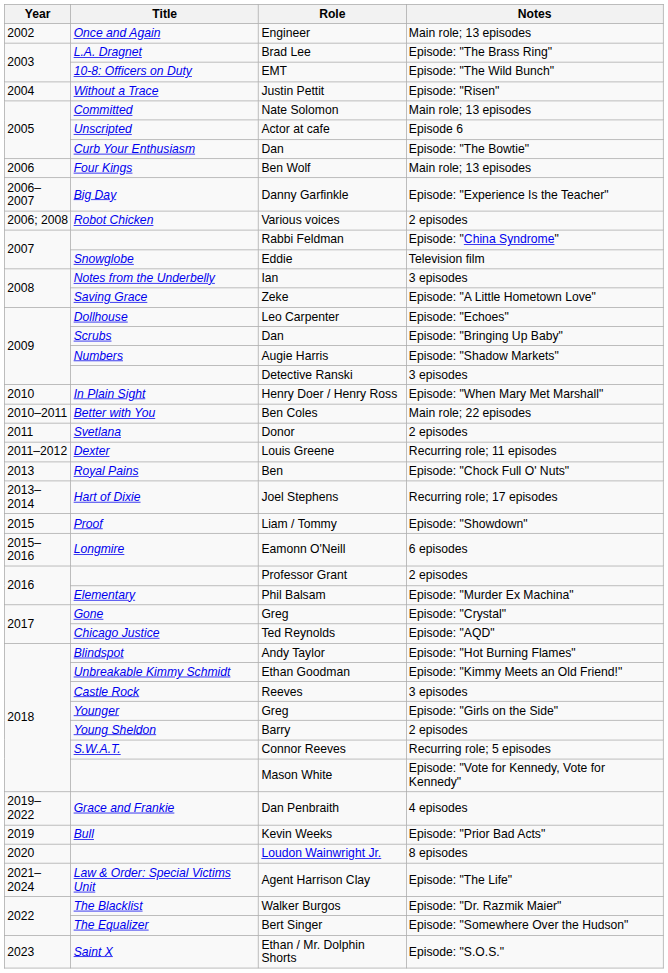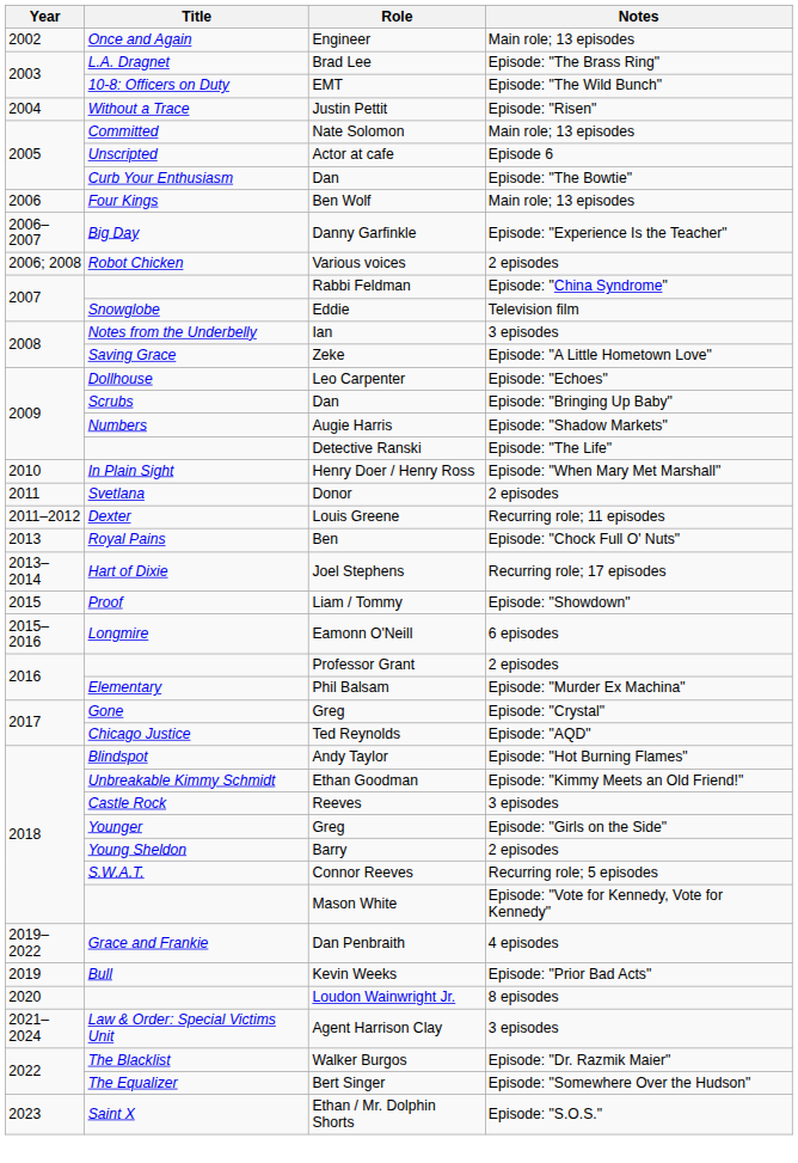 <table class="wikitable sortable">
 <tr>
 <th>Year</th>
 <th>Title</th>
 <th>Role</th>
 <th class="unsortable">Notes</th>
 </tr>
 <tr>
 <td>2002</td>
 <td><em><a href='#'>Once and Again</a></em></td>
 <td>Engineer</td>
 <td>Main role; 13 episodes</td>
 </tr>
 <tr>
 <td rowspan="2">2003</td>
 <td><em><a href='#'>L.A. Dragnet</a></em></td>
 <td>Brad Lee</td>
 <td>Episode: "The Brass Ring"</td>
 </tr>
 <tr>
 <td><em><a href='#'>10-8: Officers on Duty</a></em></td>
 <td>EMT</td>
 <td>Episode: "The Wild Bunch"</td>
 </tr>
 <tr>
 <td>2004</td>
 <td><em><a href='#'>Without a Trace</a></em></td>
 <td>Justin Pettit</td>
 <td>Episode: "Risen"</td>
 </tr>
 <tr>
 <td rowspan="3">2005</td>
 <td><em><a href='#'>Committed</a></em></td>
 <td>Nate Solomon</td>
 <td>Main role; 13 episodes</td>
 </tr>
 <tr>
 <td><em><a href='#'>Unscripted</a></em></td>
 <td>Actor at cafe</td>
 <td>Episode 6</td>
 </tr>
 <tr>
 <td><em><a href='#'>Curb Your Enthusiasm</a></em></td>
 <td>Dan</td>
 <td>Episode: "The Bowtie"</td>
 </tr>
 <tr>
 <td>2006</td>
 <td><em><a href='#'>Four Kings</a></em></td>
 <td>Ben Wolf</td>
 <td>Main role; 13 episodes</td>
 </tr>
 <tr>
 <td>2006–2007</td>
 <td><em><a href='#'>Big Day</a></em></td>
 <td>Danny Garfinkle</td>
 <td>Episode: "Experience Is the Teacher"</td>
 </tr>
 <tr>
 <td>2006; 2008</td>
 <td><em><a href='#'>Robot Chicken</a></em></td>
 <td>Various voices</td>
 <td>2 episodes</td>
 </tr>
 <tr>
 <td rowspan="2">2007</td>
 <td><em></em></td>
 <td>Rabbi Feldman</td>
 <td>Episode: "<a href='#'>China Syndrome</a>"</td>
 </tr>
 <tr>
 <td><em><a href='#'>Snowglobe</a></em></td>
 <td>Eddie</td>
 <td>Television film</td>
 </tr>
 <tr>
 <td rowspan="2">2008</td>
 <td><em><a href='#'>Notes from the Underbelly</a></em></td>
 <td>Ian</td>
 <td>3 episodes</td>
 </tr>
 <tr>
 <td><em><a href='#'>Saving Grace</a></em></td>
 <td>Zeke</td>
 <td>Episode: "A Little Hometown Love"</td>
 </tr>
 <tr>
 <td rowspan="4">2009</td>
 <td><em><a href='#'>Dollhouse</a></em></td>
 <td>Leo Carpenter</td>
 <td>Episode: "Echoes"</td>
 </tr>
 <tr>
 <td><em><a href='#'>Scrubs</a></em></td>
 <td>Dan</td>
 <td>Episode: "Bringing Up Baby"</td>
 </tr>
 <tr>
 <td><em><a href='#'>Numbers</a></em></td>
 <td>Augie Harris</td>
 <td>Episode: "Shadow Markets"</td>
 </tr>
 <tr>
 <td><em></em></td>
 <td>Detective Ranski</td>
-<td>3 episodes</td>
+<td>Episode: "The Life"</td>
 </tr>
 <tr>
 <td>2010</td>
 <td><em><a href='#'>In Plain Sight</a></em></td>
 <td>Henry Doer / Henry Ross</td>
 <td>Episode: "When Mary Met Marshall"</td>
-</tr>
-<tr>
-<td>2010–2011</td>
-<td><em><a href='#'>Better with You</a></em></td>
-<td>Ben Coles</td>
-<td>Main role; 22 episodes</td>
 </tr>
 <tr>
 <td>2011</td>
 <td><em><a href='#'>Svetlana</a></em></td>
 <td>Donor</td>
 <td>2 episodes</td>
 </tr>
 <tr>
 <td>2011–2012</td>
 <td><em><a href='#'>Dexter</a></em></td>
 <td>Louis Greene</td>
 <td>Recurring role; 11 episodes</td>
 </tr>
 <tr>
 <td>2013</td>
 <td><em><a href='#'>Royal Pains</a></em></td>
 <td>Ben</td>
 <td>Episode: "Chock Full O' Nuts"</td>
 </tr>
 <tr>
 <td>2013–2014</td>
 <td><em><a href='#'>Hart of Dixie</a></em></td>
 <td>Joel Stephens</td>
 <td>Recurring role; 17 episodes</td>
 </tr>
 <tr>
 <td>2015</td>
 <td><em><a href='#'>Proof</a></em></td>
 <td>Liam / Tommy</td>
 <td>Episode: "Showdown"</td>
 </tr>
 <tr>
 <td>2015–2016</td>
 <td><em><a href='#'>Longmire</a></em></td>
 <td>Eamonn O'Neill</td>
 <td>6 episodes</td>
 </tr>
 <tr>
 <td rowspan="2">2016</td>
 <td><em></em></td>
 <td>Professor Grant</td>
 <td>2 episodes</td>
 </tr>
 <tr>
 <td><em><a href='#'>Elementary</a></em></td>
 <td>Phil Balsam</td>
 <td>Episode: "Murder Ex Machina"</td>
 </tr>
 <tr>
 <td rowspan="2">2017</td>
 <td><em><a href='#'>Gone</a></em></td>
 <td>Greg</td>
 <td>Episode: "Crystal"</td>
 </tr>
 <tr>
 <td><em><a href='#'>Chicago Justice</a></em></td>
 <td>Ted Reynolds</td>
 <td>Episode: "AQD"</td>
 </tr>
 <tr>
 <td rowspan="7">2018</td>
 <td><em><a href='#'>Blindspot</a></em></td>
 <td>Andy Taylor</td>
 <td>Episode: "Hot Burning Flames"</td>
 </tr>
 <tr>
 <td><em><a href='#'>Unbreakable Kimmy Schmidt</a></em></td>
 <td>Ethan Goodman</td>
 <td>Episode: "Kimmy Meets an Old Friend!"</td>
 </tr>
 <tr>
 <td><em><a href='#'>Castle Rock</a></em></td>
 <td>Reeves</td>
 <td>3 episodes</td>
 </tr>
 <tr>
 <td><em><a href='#'>Younger</a></em></td>
 <td>Greg</td>
 <td>Episode: "Girls on the Side"</td>
 </tr>
 <tr>
 <td><em><a href='#'>Young Sheldon</a></em></td>
 <td>Barry</td>
 <td>2 episodes</td>
 </tr>
 <tr>
 <td><em><a href='#'>S.W.A.T.</a></em></td>
 <td>Connor Reeves</td>
 <td>Recurring role; 5 episodes</td>
 </tr>
 <tr>
 <td><em></em></td>
 <td>Mason White</td>
 <td>Episode: "Vote for Kennedy, Vote for Kennedy"</td>
 </tr>
 <tr>
 <td>2019–2022</td>
 <td><em><a href='#'>Grace and Frankie</a></em></td>
 <td>Dan Penbraith</td>
 <td>4 episodes</td>
 </tr>
 <tr>
 <td>2019</td>
 <td><em><a href='#'>Bull</a></em></td>
 <td>Kevin Weeks</td>
 <td>Episode: "Prior Bad Acts"</td>
 </tr>
 <tr>
 <td>2020</td>
 <td><em></em></td>
 <td><a href='#'>Loudon Wainwright Jr.</a></td>
 <td>8 episodes</td>
 </tr>
 <tr>
 <td>2021–2024</td>
 <td><em><a href='#'>Law & Order: Special Victims Unit</a></em></td>
 <td>Agent Harrison Clay</td>
-<td>Episode: "The Life"</td>
+<td>3 episodes</td>
 </tr>
 <tr>
 <td rowspan="2">2022</td>
 <td><em><a href='#'>The Blacklist</a></em></td>
 <td>Walker Burgos</td>
 <td>Episode: "Dr. Razmik Maier"</td>
 </tr>
 <tr>
 <td><em><a href='#'>The Equalizer</a></em></td>
 <td>Bert Singer</td>
 <td>Episode: "Somewhere Over the Hudson"</td>
 </tr>
 <tr>
 <td>2023</td>
 <td><em><a href='#'>Saint X</a></em></td>
 <td>Ethan / Mr. Dolphin Shorts</td>
 <td>Episode: "S.O.S."</td>
 </tr>
 </table>
